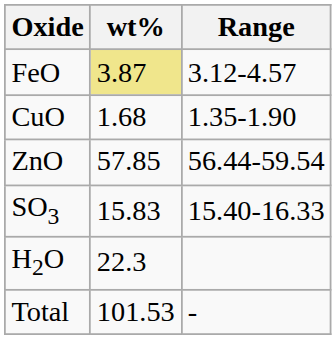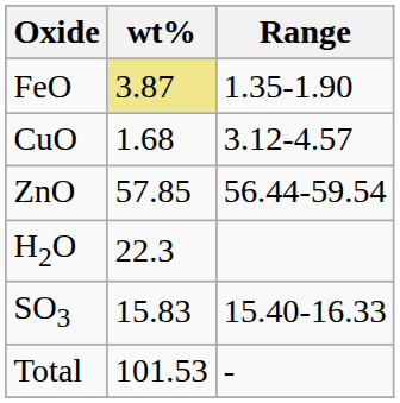 <table class="wikitable">
 <tr>
 <th>Oxide</th>
 <th>wt%</th>
 <th>Range</th>
 </tr>
 <tr>
 <td>FeO</td>
 <td style="background: khaki;">3.87</td>
-<td>3.12-4.57</td>
+<td>1.35-1.90</td>
 </tr>
 <tr>
 <td>CuO</td>
 <td>1.68</td>
-<td>1.35-1.90</td>
+<td>3.12-4.57</td>
 </tr>
 <tr>
 <td>ZnO</td>
 <td>57.85</td>
 <td>56.44-59.54</td>
 </tr>
 <tr>
+<td>H<sub>2</sub>O</td>
+<td>22.3</td>
+<td></td>
+</tr>
+<tr>
 <td>SO<sub>3</sub></td>
 <td>15.83</td>
 <td>15.40-16.33</td>
-</tr>
-<tr>
-<td>H<sub>2</sub>O</td>
-<td>22.3</td>
-<td></td>
 </tr>
 <tr>
 <td>Total</td>
 <td>101.53</td>
 <td>-</td>
 </tr>
 </table>
